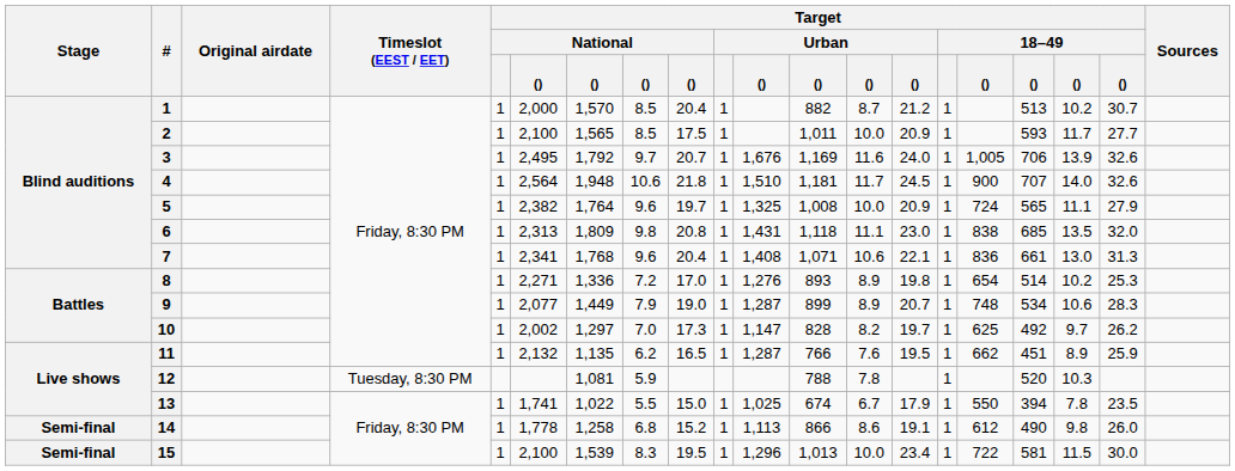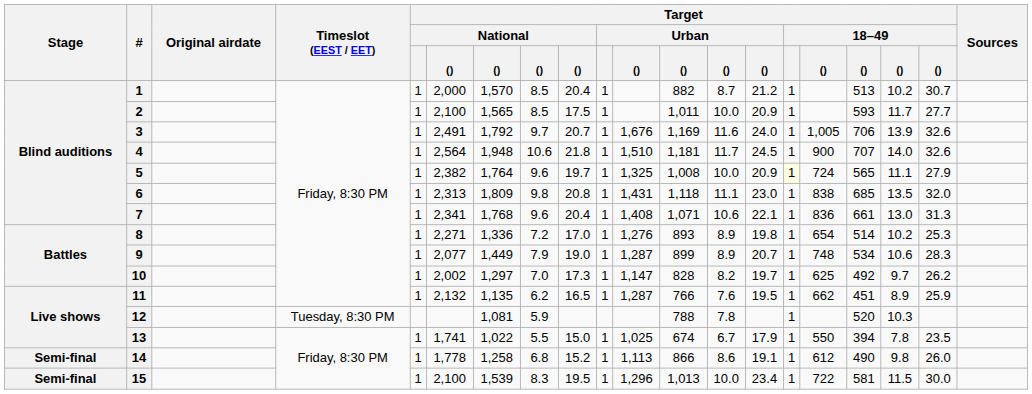 <table class="wikitable" style="text-align: center; width: 100%;">
 <tr>
 <th rowspan="3">Stage</th>
 <th rowspan="3">#</th>
 <th rowspan="3">Original airdate</th>
 <th rowspan="3">Timeslot<br><small>(<a href='#'>EEST</a> / <a href='#'>EET</a>)</small></th>
 <th colspan="15">Target</th>
 <th rowspan="3">Sources</th>
 </tr>
 <tr>
 <th colspan="5">National</th>
 <th colspan="5">Urban</th>
 <th colspan="5">18–49</th>
 </tr>
 <tr>
 <th></th>
 <th><br><small>()</small></th>
 <th><br><small>()</small></th>
 <th><br><small>()</small></th>
 <th><br><small>()</small></th>
 <th></th>
 <th><br><small>()</small></th>
 <th><br><small>()</small></th>
 <th><br><small>()</small></th>
 <th><br><small>()</small></th>
 <th></th>
 <th><br><small>()</small></th>
 <th><br><small>()</small></th>
 <th><br><small>()</small></th>
 <th><br><small>()</small></th>
 </tr>
 <tr>
 <th rowspan="7">Blind auditions</th>
 <th>1</th>
 <td></td>
 <td rowspan="11">Friday, 8:30 PM</td>
 <td>1</td>
 <td>2,000</td>
 <td>1,570</td>
 <td>8.5</td>
 <td>20.4</td>
 <td>1</td>
 <td></td>
 <td>882</td>
 <td>8.7</td>
 <td>21.2</td>
 <td>1</td>
 <td></td>
 <td>513</td>
 <td>10.2</td>
 <td>30.7</td>
 <td></td>
 </tr>
 <tr>
 <th>2</th>
 <td></td>
 <td>1</td>
 <td>2,100</td>
 <td>1,565</td>
 <td>8.5</td>
 <td>17.5</td>
 <td>1</td>
 <td></td>
 <td>1,011</td>
 <td>10.0</td>
 <td>20.9</td>
 <td>1</td>
 <td></td>
 <td>593</td>
 <td>11.7</td>
 <td>27.7</td>
 <td></td>
 </tr>
 <tr>
 <th>3</th>
 <td></td>
 <td>1</td>
-<td>2,495</td>
+<td>2,491</td>
 <td>1,792</td>
 <td>9.7</td>
 <td>20.7</td>
 <td>1</td>
 <td>1,676</td>
 <td>1,169</td>
 <td>11.6</td>
 <td>24.0</td>
 <td>1</td>
 <td>1,005</td>
 <td>706</td>
 <td>13.9</td>
 <td>32.6</td>
 <td></td>
 </tr>
 <tr>
 <th>4</th>
 <td></td>
 <td>1</td>
 <td>2,564</td>
 <td>1,948</td>
 <td>10.6</td>
 <td>21.8</td>
 <td>1</td>
 <td>1,510</td>
 <td>1,181</td>
 <td>11.7</td>
 <td>24.5</td>
 <td>1</td>
 <td>900</td>
 <td>707</td>
 <td>14.0</td>
 <td>32.6</td>
 <td></td>
 </tr>
 <tr>
 <th>5</th>
 <td></td>
 <td>1</td>
 <td>2,382</td>
 <td>1,764</td>
 <td>9.6</td>
 <td>19.7</td>
 <td>1</td>
 <td>1,325</td>
 <td>1,008</td>
 <td>10.0</td>
 <td>20.9</td>
-<td>1</td>
+<td style="background: lightyellow;">1</td>
 <td>724</td>
 <td>565</td>
 <td>11.1</td>
 <td>27.9</td>
 <td></td>
 </tr>
 <tr>
 <th>6</th>
 <td></td>
 <td>1</td>
 <td>2,313</td>
 <td>1,809</td>
 <td>9.8</td>
 <td>20.8</td>
 <td>1</td>
 <td>1,431</td>
 <td>1,118</td>
 <td>11.1</td>
 <td>23.0</td>
 <td>1</td>
 <td>838</td>
 <td>685</td>
 <td>13.5</td>
 <td>32.0</td>
 <td></td>
 </tr>
 <tr>
 <th>7</th>
 <td></td>
 <td>1</td>
 <td>2,341</td>
 <td>1,768</td>
 <td>9.6</td>
 <td>20.4</td>
 <td>1</td>
 <td>1,408</td>
 <td>1,071</td>
 <td>10.6</td>
 <td>22.1</td>
 <td>1</td>
 <td>836</td>
 <td>661</td>
 <td>13.0</td>
 <td>31.3</td>
 <td></td>
 </tr>
 <tr>
 <th rowspan="3">Battles</th>
 <th>8</th>
 <td></td>
 <td>1</td>
 <td>2,271</td>
 <td>1,336</td>
 <td>7.2</td>
 <td>17.0</td>
 <td>1</td>
 <td>1,276</td>
 <td>893</td>
 <td>8.9</td>
 <td>19.8</td>
 <td>1</td>
 <td>654</td>
 <td>514</td>
 <td>10.2</td>
 <td>25.3</td>
 <td></td>
 </tr>
 <tr>
 <th>9</th>
 <td></td>
 <td>1</td>
 <td>2,077</td>
 <td>1,449</td>
 <td>7.9</td>
 <td>19.0</td>
 <td>1</td>
 <td>1,287</td>
 <td>899</td>
 <td>8.9</td>
 <td>20.7</td>
 <td>1</td>
 <td>748</td>
 <td>534</td>
 <td>10.6</td>
 <td>28.3</td>
 <td></td>
 </tr>
 <tr>
 <th>10</th>
 <td></td>
 <td>1</td>
 <td>2,002</td>
 <td>1,297</td>
 <td>7.0</td>
 <td>17.3</td>
 <td>1</td>
 <td>1,147</td>
 <td>828</td>
 <td>8.2</td>
 <td>19.7</td>
 <td>1</td>
 <td>625</td>
 <td>492</td>
 <td>9.7</td>
 <td>26.2</td>
 <td></td>
 </tr>
 <tr>
 <th rowspan="3">Live shows</th>
 <th>11</th>
 <td></td>
 <td>1</td>
 <td>2,132</td>
 <td>1,135</td>
 <td>6.2</td>
 <td>16.5</td>
 <td>1</td>
 <td>1,287</td>
 <td>766</td>
 <td>7.6</td>
 <td>19.5</td>
 <td>1</td>
 <td>662</td>
 <td>451</td>
 <td>8.9</td>
 <td>25.9</td>
 <td></td>
 </tr>
 <tr>
 <th>12</th>
 <td></td>
 <td>Tuesday, 8:30 PM</td>
 <td></td>
 <td></td>
 <td>1,081</td>
 <td>5.9</td>
 <td></td>
 <td></td>
 <td></td>
 <td>788</td>
 <td>7.8</td>
 <td></td>
 <td>1</td>
 <td></td>
 <td>520</td>
 <td>10.3</td>
 <td></td>
 <td></td>
 </tr>
 <tr>
 <th>13</th>
 <td></td>
 <td rowspan="3">Friday, 8:30 PM</td>
 <td>1</td>
 <td>1,741</td>
 <td>1,022</td>
 <td>5.5</td>
 <td>15.0</td>
 <td>1</td>
 <td>1,025</td>
 <td>674</td>
 <td>6.7</td>
 <td>17.9</td>
 <td>1</td>
 <td>550</td>
 <td>394</td>
 <td>7.8</td>
 <td>23.5</td>
 <td></td>
 </tr>
 <tr>
 <th>Semi-final</th>
 <th>14</th>
 <td></td>
 <td>1</td>
 <td>1,778</td>
 <td>1,258</td>
 <td>6.8</td>
 <td>15.2</td>
 <td>1</td>
 <td>1,113</td>
 <td>866</td>
 <td>8.6</td>
 <td>19.1</td>
 <td>1</td>
 <td>612</td>
 <td>490</td>
 <td>9.8</td>
 <td>26.0</td>
 <td></td>
 </tr>
 <tr>
 <th>Semi-final</th>
 <th>15</th>
 <td></td>
 <td>1</td>
 <td>2,100</td>
 <td>1,539</td>
 <td>8.3</td>
 <td>19.5</td>
 <td>1</td>
 <td>1,296</td>
 <td>1,013</td>
 <td>10.0</td>
 <td>23.4</td>
 <td>1</td>
 <td>722</td>
 <td>581</td>
 <td>11.5</td>
 <td>30.0</td>
 <td></td>
 </tr>
 </table>
